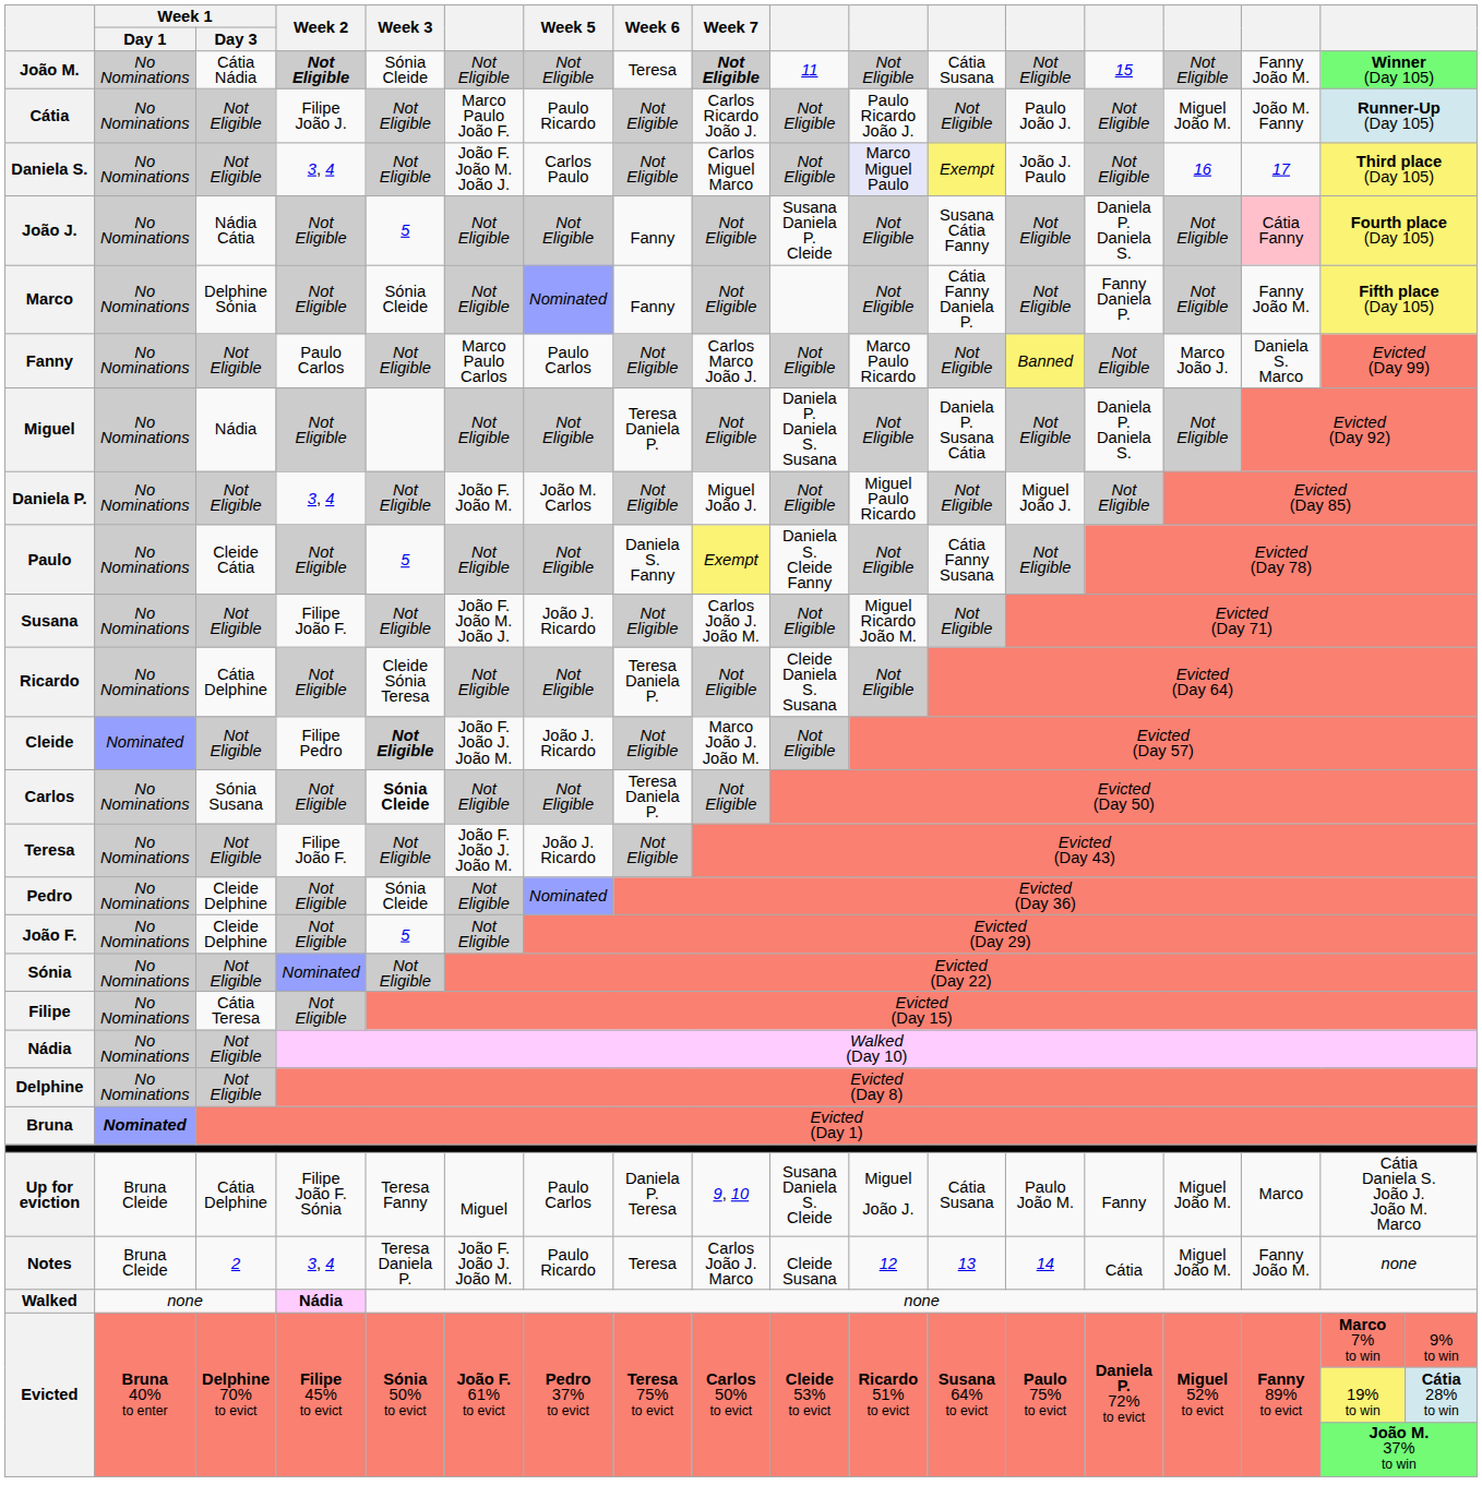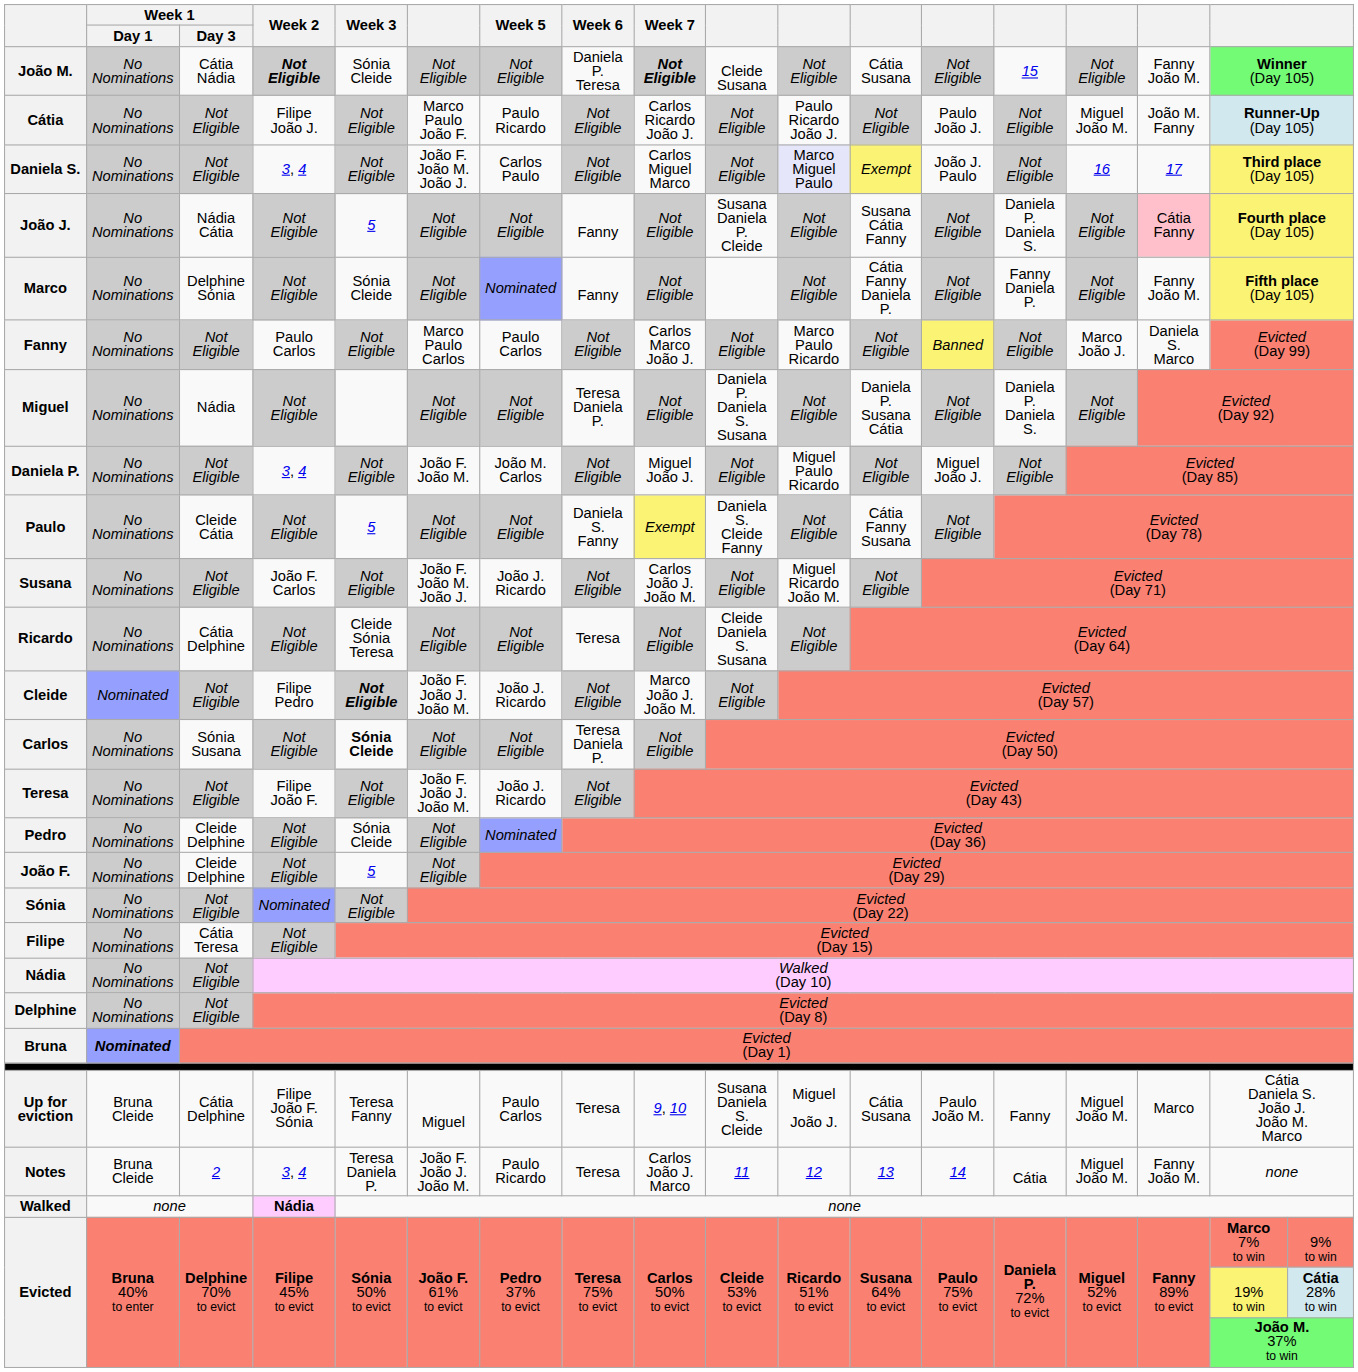 <table class="wikitable" style="text-align:center; font-size:85%; line-height:13px;">
 <tr>
 <th rowspan=2 style="width: 5%;"></th>
 <th colspan=2 style="width: 5%;">Week 1</th>
 <th rowspan=2 style="width: 5%;">Week 2</th>
 <th rowspan=2 style="width: 5%;">Week 3</th>
 <th rowspan=2 style="width: 5%;"></th>
 <th rowspan=2 style="width: 5%;">Week 5</th>
 <th rowspan=2 style="width: 5%;">Week 6</th>
 <th rowspan=2 style="width: 5%;">Week 7</th>
 <th rowspan=2 style="width: 5%;"></th>
 <th rowspan=2 style="width: 5%;"></th>
 <th rowspan=2 style="width: 5%;"></th>
 <th rowspan=2 style="width: 5%;"></th>
 <th rowspan=2 style="width: 5%;"></th>
 <th rowspan=2 style="width: 5%;"></th>
 <th rowspan=2 style="width: 5%;"></th>
 <th rowspan=2 colspan=2 style="width: 10%;"></th>
 </tr>
 <tr>
 <th style="width: 5%;">Day 1</th>
 <th style="width: 5%;">Day 3</th>
 </tr>
 <tr>
 <th>João M.</th>
 <td style="background:#CCCCCC"><em>No<br>Nominations</em></td>
 <td>Cátia<br>Nádia</td>
 <td style="background:#CCCCCC"><strong><em>Not<br>Eligible</em></strong></td>
 <td>Sónia<br>Cleide</td>
 <td style="background:#CCCCCC"><em>Not<br>Eligible</em></td>
 <td style="background:#CCCCCC"><em>Not<br>Eligible</em></td>
-<td>Teresa<br></td>
+<td>Daniela P.<br>Teresa</td>
 <td style="background:#CCCCCC"><strong><em>Not<br>Eligible</em></strong></td>
-<td><em><a href='#'>11</a></em></td>
+<td><br>Cleide<br>Susana</td>
 <td style="background:#CCCCCC"><em>Not<br>Eligible</em></td>
 <td>Cátia<br>Susana<br></td>
 <td style="background:#CCCCCC"><em>Not<br>Eligible</em></td>
 <td><em><a href='#'>15</a></em></td>
 <td style="background:#CCCCCC"><em>Not<br>Eligible</em></td>
 <td>Fanny<br>João M.</td>
 <td style="background:#73FB76" colspan=2><strong>Winner</strong><br>(Day 105)</td>
 </tr>
 <tr>
 <th>Cátia</th>
 <td style="background:#CCCCCC"><em>No<br>Nominations</em></td>
 <td style="background:#CCCCCC"><em>Not<br>Eligible</em></td>
 <td>Filipe<br>João J.</td>
 <td style="background:#CCCCCC"><em>Not<br>Eligible</em></td>
 <td>Marco<br>Paulo<br>João F.</td>
 <td>Paulo<br>Ricardo</td>
 <td style="background:#CCCCCC"><em>Not<br>Eligible</em></td>
 <td>Carlos<br>Ricardo<br>João J.</td>
 <td style="background:#CCCCCC"><em>Not<br>Eligible</em></td>
 <td>Paulo<br>Ricardo<br>João J.</td>
 <td style="background:#CCCCCC"><em>Not<br>Eligible</em></td>
 <td>Paulo<br>João J.</td>
 <td style="background:#CCCCCC"><em>Not<br>Eligible</em></td>
 <td>Miguel<br>João M.</td>
 <td>João M.<br>Fanny</td>
 <td style="background:#D1E8EF;" colspan=2><strong>Runner-Up</strong><br>(Day 105)</td>
 </tr>
 <tr>
 <th nowrap>Daniela S.</th>
 <td style="background:#CCCCCC"><em>No<br>Nominations</em></td>
 <td style="background:#CCCCCC"><em>Not<br>Eligible</em></td>
 <td><em><a href='#'>3</a></em>, <em><a href='#'>4</a></em></td>
 <td style="background:#CCCCCC"><em>Not<br>Eligible</em></td>
 <td>João F.<br>João M.<br>João J.</td>
 <td>Carlos<br>Paulo</td>
 <td style="background:#CCCCCC"><em>Not<br>Eligible</em></td>
 <td>Carlos<br>Miguel<br>Marco</td>
 <td style="background:#CCCCCC"><em>Not<br>Eligible</em></td>
 <td style="background: lavender;">Marco<br>Miguel<br>Paulo</td>
 <td style="background:#FBF373"><em>Exempt</em></td>
 <td>João J.<br>Paulo</td>
 <td style="background:#CCCCCC"><em>Not<br>Eligible</em></td>
 <td><em><a href='#'>16</a></em></td>
 <td><em><a href='#'>17</a></em></td>
 <td style="background:#FBF373" colspan=2><strong>Third place</strong><br>(Day 105)</td>
 </tr>
 <tr>
 <th>João J.</th>
 <td style="background:#CCCCCC"><em>No<br>Nominations</em></td>
 <td>Nádia<br>Cátia</td>
 <td style="background:#CCCCCC"><em>Not<br>Eligible</em></td>
 <td><em><a href='#'>5</a></em></td>
 <td style="background:#CCCCCC"><em>Not<br>Eligible</em></td>
 <td style="background:#CCCCCC"><em>Not<br>Eligible</em></td>
 <td><br>Fanny</td>
 <td style="background:#CCCCCC"><em>Not<br>Eligible</em></td>
 <td>Susana<br>Daniela P.<br>Cleide</td>
 <td style="background:#CCCCCC"><em>Not<br>Eligible</em></td>
 <td>Susana<br>Cátia<br>Fanny</td>
 <td style="background:#CCCCCC"><em>Not<br>Eligible</em></td>
 <td>Daniela P.<br>Daniela S.</td>
 <td style="background:#CCCCCC"><em>Not<br>Eligible</em></td>
 <td style="background: pink;">Cátia<br>Fanny</td>
 <td style="background:#FBF373;" colspan=2><strong>Fourth place</strong><br>(Day 105)</td>
 </tr>
 <tr>
 <th>Marco</th>
 <td style="background:#CCCCCC"><em>No<br>Nominations</em></td>
 <td>Delphine<br>Sónia</td>
 <td style="background:#CCCCCC"><em>Not<br>Eligible</em></td>
 <td>Sónia<br>Cleide</td>
 <td style="background:#CCCCCC"><em>Not<br>Eligible</em></td>
 <td style="background:#959ffd"><em>Nominated</em></td>
 <td><br>Fanny</td>
 <td style="background:#CCCCCC"><em>Not<br>Eligible</em></td>
 <td></td>
 <td style="background:#CCCCCC"><em>Not<br>Eligible</em></td>
 <td>Cátia<br>Fanny<br>Daniela P.</td>
 <td style="background:#CCCCCC"><em>Not<br>Eligible</em></td>
 <td>Fanny<br>Daniela P.</td>
 <td style="background:#CCCCCC"><em>Not<br>Eligible</em></td>
 <td>Fanny<br>João M.</td>
 <td style="background:#FBF373;" colspan=2><strong>Fifth place</strong><br>(Day 105)</td>
 </tr>
 <tr>
 <th>Fanny</th>
 <td style="background:#CCCCCC"><em>No<br>Nominations</em></td>
 <td style="background:#CCCCCC"><em>Not<br>Eligible</em></td>
 <td>Paulo<br>Carlos</td>
 <td style="background:#CCCCCC"><em>Not<br>Eligible</em></td>
 <td>Marco<br>Paulo<br>Carlos</td>
 <td>Paulo<br>Carlos</td>
 <td style="background:#CCCCCC"><em>Not<br>Eligible</em></td>
 <td>Carlos<br>Marco<br>João J.</td>
 <td style="background:#CCCCCC"><em>Not<br>Eligible</em></td>
 <td>Marco<br>Paulo<br>Ricardo</td>
 <td style="background:#CCCCCC"><em>Not<br>Eligible</em></td>
 <td style="background:#FBF373"><em>Banned</em></td>
 <td style="background:#CCCCCC"><em>Not<br>Eligible</em></td>
 <td>Marco<br>João J.</td>
 <td>Daniela S.<br>Marco</td>
 <td bgcolor="FA8072" colspan="2"><em>Evicted</em><br>(Day 99)</td>
 </tr>
 <tr>
 <th>Miguel</th>
 <td style="background:#CCCCCC"><em>No<br>Nominations</em></td>
 <td>Nádia<br></td>
 <td style="background:#CCCCCC"><em>Not<br>Eligible</em></td>
 <td><br></td>
 <td style="background:#CCCCCC"><em>Not<br>Eligible</em></td>
 <td style="background:#CCCCCC"><em>Not<br>Eligible</em></td>
 <td>Teresa<br>Daniela P.</td>
 <td style="background:#CCCCCC"><em>Not<br>Eligible</em></td>
 <td>Daniela P.<br>Daniela S.<br>Susana</td>
 <td style="background:#CCCCCC"><em>Not<br>Eligible</em></td>
 <td>Daniela P.<br>Susana<br>Cátia</td>
 <td style="background:#CCCCCC"><em>Not<br>Eligible</em></td>
 <td>Daniela P.<br>Daniela S.</td>
 <td style="background:#CCCCCC"><em>Not<br>Eligible</em></td>
 <td bgcolor="FA8072" colspan="3"><em>Evicted</em><br>(Day 92)</td>
 </tr>
 <tr>
 <th>Daniela P.</th>
 <td style="background:#CCCCCC"><em>No<br>Nominations</em></td>
 <td style="background:#CCCCCC"><em>Not<br>Eligible</em></td>
 <td><em><a href='#'>3</a></em>, <em><a href='#'>4</a></em></td>
 <td style="background:#CCCCCC"><em>Not<br>Eligible</em></td>
 <td>João F.<br>João M.</td>
 <td>João M.<br>Carlos</td>
 <td style="background:#CCCCCC"><em>Not<br>Eligible</em></td>
 <td>Miguel<br>João J.<br></td>
 <td style="background:#CCCCCC"><em>Not<br>Eligible</em></td>
 <td>Miguel<br>Paulo<br>Ricardo</td>
 <td style="background:#CCCCCC"><em>Not<br>Eligible</em></td>
 <td>Miguel<br>João J.</td>
 <td style="background:#CCCCCC"><em>Not<br>Eligible</em></td>
 <td bgcolor="FA8072" colspan="4"><em>Evicted</em><br>(Day 85)</td>
 </tr>
 <tr>
 <th>Paulo</th>
 <td style="background:#CCCCCC"><em>No<br>Nominations</em></td>
 <td>Cleide<br>Cátia</td>
 <td style="background:#CCCCCC"><em>Not<br>Eligible</em></td>
 <td><em><a href='#'>5</a></em></td>
 <td style="background:#CCCCCC"><em>Not<br>Eligible</em></td>
 <td style="background:#CCCCCC"><em>Not<br>Eligible</em></td>
 <td>Daniela S.<br>Fanny</td>
 <td style="background:#FBF373"><em>Exempt</em></td>
 <td>Daniela S.<br>Cleide<br>Fanny</td>
 <td style="background:#CCCCCC"><em>Not<br>Eligible</em></td>
 <td>Cátia<br>Fanny<br>Susana</td>
 <td style="background:#CCCCCC"><em>Not<br>Eligible</em></td>
 <td bgcolor="FA8072" colspan="5"><em>Evicted</em><br>(Day 78)</td>
 </tr>
 <tr>
 <th>Susana</th>
 <td style="background:#CCCCCC"><em>No<br>Nominations</em></td>
 <td style="background:#CCCCCC"><em>Not<br>Eligible</em></td>
-<td>Filipe<br>João F.</td>
+<td>João F.<br>Carlos</td>
 <td style="background:#CCCCCC"><em>Not<br>Eligible</em></td>
 <td>João F.<br>João M.<br>João J.</td>
 <td>João J.<br>Ricardo</td>
 <td style="background:#CCCCCC"><em>Not<br>Eligible</em></td>
 <td>Carlos<br>João J.<br>João M.</td>
 <td style="background:#CCCCCC"><em>Not<br>Eligible</em></td>
 <td>Miguel<br>Ricardo<br>João M.</td>
 <td style="background:#CCCCCC"><em>Not<br>Eligible</em></td>
 <td bgcolor="FA8072" colspan="6"><em>Evicted</em><br>(Day 71)</td>
 </tr>
 <tr>
 <th>Ricardo</th>
 <td style="background:#CCCCCC"><em>No<br>Nominations</em></td>
 <td>Cátia<br>Delphine</td>
 <td style="background:#CCCCCC"><em>Not<br>Eligible</em></td>
 <td>Cleide<br>Sónia<br>Teresa</td>
 <td style="background:#CCCCCC"><em>Not<br>Eligible</em></td>
 <td style="background:#CCCCCC"><em>Not<br>Eligible</em></td>
-<td>Teresa<br>Daniela P.</td>
+<td>Teresa<br></td>
 <td style="background:#CCCCCC"><em>Not<br>Eligible</em></td>
 <td>Cleide<br>Daniela S.<br>Susana</td>
 <td style="background:#CCCCCC"><em>Not<br>Eligible</em></td>
 <td bgcolor="FA8072" colspan="7"><em>Evicted</em><br>(Day 64)</td>
 </tr>
 <tr>
 <th>Cleide</th>
 <td style="background:#959ffd"><em>Nominated</em></td>
 <td style="background:#CCCCCC"><em>Not<br>Eligible</em></td>
 <td>Filipe<br>Pedro</td>
 <td style="background:#CCCCCC"><strong><em>Not<br>Eligible</em></strong></td>
 <td>João F.<br>João J.<br>João M.</td>
 <td>João J.<br>Ricardo</td>
 <td style="background:#CCCCCC"><em>Not<br>Eligible</em></td>
 <td>Marco<br>João J.<br>João M.</td>
 <td style="background:#CCCCCC"><em>Not<br>Eligible</em></td>
 <td bgcolor="FA8072" colspan="8"><em>Evicted</em><br>(Day 57)</td>
 </tr>
 <tr>
 <th>Carlos</th>
 <td style="background:#CCCCCC"><em>No<br>Nominations</em></td>
 <td>Sónia<br>Susana</td>
 <td style="background:#CCCCCC"><em>Not<br>Eligible</em></td>
 <td><strong>Sónia<br>Cleide</strong></td>
 <td style="background:#CCCCCC"><em>Not<br>Eligible</em></td>
 <td style="background:#CCCCCC"><em>Not<br>Eligible</em></td>
 <td>Teresa<br>Daniela P.</td>
 <td style="background:#CCCCCC"><em>Not<br>Eligible</em></td>
 <td bgcolor="FA8072" colspan="9"><em>Evicted</em><br>(Day 50)</td>
 </tr>
 <tr>
 <th>Teresa</th>
 <td style="background:#CCCCCC"><em>No<br>Nominations</em></td>
 <td style="background:#CCCCCC"><em>Not<br>Eligible</em></td>
 <td>Filipe<br>João F.</td>
 <td style="background:#CCCCCC"><em>Not<br>Eligible</em></td>
 <td>João F.<br>João J.<br>João M.</td>
 <td>João J.<br>Ricardo</td>
 <td style="background:#CCCCCC"><em>Not<br>Eligible</em></td>
 <td bgcolor="FA8072" colspan="10"><em>Evicted</em><br>(Day 43)</td>
 </tr>
 <tr>
 <th>Pedro</th>
 <td style="background:#CCCCCC"><em>No<br>Nominations</em></td>
 <td>Cleide<br>Delphine</td>
 <td style="background:#CCCCCC"><em>Not<br>Eligible</em></td>
 <td>Sónia<br>Cleide</td>
 <td style="background:#CCCCCC"><em>Not<br>Eligible</em></td>
 <td style="background:#959ffd"><em>Nominated</em></td>
 <td bgcolor="FA8072" colspan="11"><em>Evicted</em><br>(Day 36)</td>
 </tr>
 <tr>
 <th>João F.</th>
 <td style="background:#CCCCCC"><em>No<br>Nominations</em></td>
 <td>Cleide<br>Delphine</td>
 <td style="background:#CCCCCC"><em>Not<br>Eligible</em></td>
 <td><em><a href='#'>5</a></em></td>
 <td style="background:#CCCCCC"><em>Not<br>Eligible</em></td>
 <td bgcolor="FA8072" colspan="12"><em>Evicted</em><br>(Day 29)</td>
 </tr>
 <tr>
 <th>Sónia</th>
 <td style="background:#CCCCCC"><em>No<br>Nominations</em></td>
 <td style="background:#CCCCCC"><em>Not<br>Eligible</em></td>
 <td style="background:#959ffd"><em>Nominated</em></td>
 <td style="background:#CCCCCC"><em>Not<br>Eligible</em></td>
 <td bgcolor="FA8072" colspan="13"><em>Evicted</em><br>(Day 22)</td>
 </tr>
 <tr>
 <th>Filipe</th>
 <td style="background:#CCCCCC"><em>No<br>Nominations</em></td>
 <td>Cátia<br>Teresa</td>
 <td style="background:#CCCCCC"><em>Not<br>Eligible</em></td>
 <td bgcolor="FA8072" colspan="14"><em>Evicted</em><br>(Day 15)</td>
 </tr>
 <tr>
 <th>Nádia</th>
 <td style="background:#CCCCCC"><em>No<br>Nominations</em></td>
 <td style="background:#CCCCCC"><em>Not<br>Eligible</em></td>
 <td colspan="15" style="background:#FFCCFF"><em>Walked</em><br>(Day 10)</td>
 </tr>
 <tr>
 <th>Delphine</th>
 <td style="background:#CCCCCC"><em>No<br>Nominations</em></td>
 <td style="background:#CCCCCC"><em>Not<br>Eligible</em></td>
 <td bgcolor="FA8072" colspan="15"><em>Evicted</em><br>(Day 8)</td>
 </tr>
 <tr>
 <th>Bruna</th>
 <td style="background:#959ffd"><strong><em>Nominated</em></strong></td>
 <td bgcolor="FA8072" colspan="16"><em>Evicted</em><br>(Day 1)</td>
 </tr>
 <tr>
 <th style="background:#000000;" colspan="18"></th>
 </tr>
 <tr>
 <th>Up for<br>eviction</th>
 <td>Bruna<br>Cleide</td>
 <td>Cátia<br>Delphine</td>
 <td>Filipe<br>João F.<br>Sónia</td>
 <td>Teresa<br>Fanny</td>
 <td><br><br>Miguel</td>
 <td>Paulo<br>Carlos</td>
-<td>Daniela P.<br>Teresa</td>
+<td>Teresa<br></td>
 <td><em><a href='#'>9</a></em>, <em><a href='#'>10</a></em></td>
 <td>Susana<br>Daniela S.<br>Cleide</td>
 <td>Miguel<br><br>João J.</td>
 <td>Cátia<br>Susana</td>
 <td>Paulo<br>João M.</td>
 <td><br>Fanny</td>
 <td>Miguel<br>João M.</td>
 <td>Marco<br></td>
 <td colspan=2>Cátia<br>Daniela S.<br>João J.<br>João M.<br>Marco</td>
 </tr>
 <tr>
 <th>Notes</th>
 <td>Bruna<br>Cleide</td>
 <td><em><a href='#'>2</a></em></td>
 <td><em><a href='#'>3</a></em>, <em><a href='#'>4</a></em></td>
 <td>Teresa<br>Daniela P.</td>
 <td>João F.<br>João J.<br>João M.</td>
 <td>Paulo<br>Ricardo</td>
 <td>Teresa<br></td>
 <td>Carlos<br>João J.<br>Marco</td>
-<td><br>Cleide<br>Susana</td>
+<td><em><a href='#'>11</a></em></td>
 <td><em><a href='#'>12</a></em></td>
 <td><em><a href='#'>13</a></em></td>
 <td><em><a href='#'>14</a></em></td>
 <td><br>Cátia</td>
 <td>Miguel<br>João M.</td>
 <td>Fanny<br>João M.</td>
 <td colspan=2><em>none</em></td>
 </tr>
 <tr>
 <th>Walked</th>
 <td colspan="2"><em>none</em></td>
 <td style="background:#FFCCFF"><strong>Nádia</strong></td>
 <td colspan="14"><em>none</em></td>
 </tr>
 <tr>
 <th rowspan="3">Evicted</th>
 <td bgcolor="FA8072" rowspan="3"><strong>Bruna</strong> <br>40%<br><small>to enter</small></td>
 <td bgcolor="FA8072" rowspan="3"><strong>Delphine</strong> <br>70%<br><small>to evict</small></td>
 <td bgcolor="FA8072" rowspan="3"><strong>Filipe</strong> <br>45%<br><small>to evict</small></td>
 <td bgcolor="FA8072" rowspan="3"><strong>Sónia</strong> <br>50%<br><small>to evict</small></td>
 <td bgcolor="FA8072" rowspan="3"><strong>João F.</strong> <br>61%<br><small>to evict</small></td>
 <td bgcolor="FA8072" rowspan="3"><strong>Pedro</strong> <br>37%<br><small>to evict</small></td>
 <td bgcolor="FA8072" rowspan="3"><strong>Teresa</strong> <br>75%<br><small>to evict</small></td>
 <td bgcolor="FA8072" rowspan="3"><strong>Carlos</strong> <br>50%<br><small>to evict</small></td>
 <td bgcolor="FA8072" rowspan="3"><strong>Cleide</strong> <br>53%<br><small>to evict</small></td>
 <td bgcolor="FA8072" rowspan="3"><strong>Ricardo</strong><br>51%<br><small>to evict</small></td>
 <td bgcolor="FA8072" rowspan="3"><strong>Susana</strong> <br>64%<br><small>to evict</small></td>
 <td bgcolor="FA8072" rowspan="3"><strong>Paulo</strong> <br>75%<br><small>to evict</small></td>
 <td bgcolor="FA8072" rowspan="3"><strong>Daniela P.</strong> <br>72%<br><small>to evict</small></td>
 <td bgcolor="FA8072" rowspan="3"><strong>Miguel</strong> <br>52%<br><small>to evict</small></td>
 <td bgcolor="FA8072" rowspan="3"><strong>Fanny</strong> <br>89%<br><small>to evict</small></td>
 <td style="background:#FA8072"><strong>Marco</strong><br>7%<br><small>to win</small></td>
 <td style="background:#FA8072"><strong></strong><br>9%<br><small>to win</small></td>
 </tr>
 <tr>
 <td style="background:#FBF373"><strong></strong><br>19%<br><small>to win</small></td>
 <td style="background:#D1E8EF"><strong>Cátia</strong><br>28%<br><small>to win</small></td>
 </tr>
 <tr>
 <td style="background:#73FB76" colspan="2"><strong>João M.</strong><br>37%<br><small>to win</small></td>
 </tr>
 </table>
